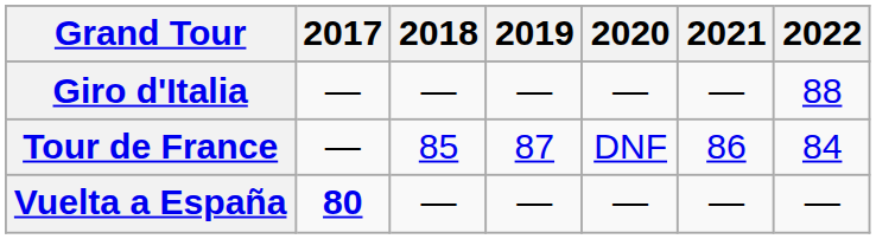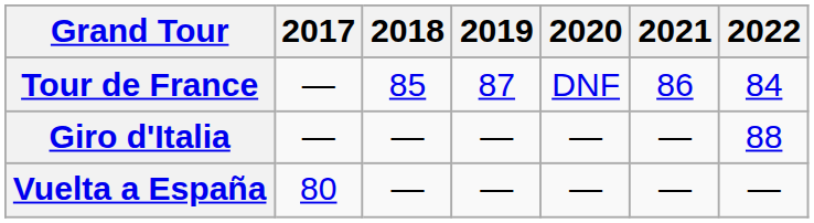 <table class="wikitable plainrowheaders">
 <tr>
 <th scope="col"><a href='#'>Grand Tour</a></th>
 <th scope="col">2017</th>
 <th scope="col">2018</th>
 <th scope="col">2019</th>
 <th scope="col">2020</th>
 <th scope="col">2021</th>
 <th scope="col">2022</th>
 </tr>
 <tr style="text-align:center;">
+<th scope="row"> <a href='#'>Tour de France</a></th>
+<td>—</td>
+<td><a href='#'>85</a></td>
+<td><a href='#'>87</a></td>
+<td><a href='#'>DNF</a></td>
+<td><a href='#'>86</a></td>
+<td><a href='#'>84</a></td>
+</tr>
+<tr style="text-align:center;">
 <th scope="row"> <a href='#'>Giro d'Italia</a></th>
 <td>—</td>
 <td>—</td>
 <td>—</td>
 <td>—</td>
 <td>—</td>
 <td><a href='#'>88</a></td>
 </tr>
 <tr style="text-align:center;">
-<th scope="row"> <a href='#'>Tour de France</a></th>
-<td>—</td>
-<td><a href='#'>85</a></td>
-<td><a href='#'>87</a></td>
-<td><a href='#'>DNF</a></td>
-<td><a href='#'>86</a></td>
-<td><a href='#'>84</a></td>
-</tr>
-<tr style="text-align:center;">
 <th scope="row"> <a href='#'>Vuelta a España</a></th>
-<td><strong><a href='#'>80</a></strong></td>
+<td><a href='#'>80</a></td>
 <td>—</td>
 <td>—</td>
 <td>—</td>
 <td>—</td>
 <td>—</td>
 </tr>
 </table>
